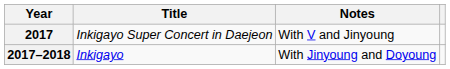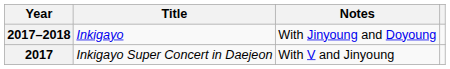 <table class="wikitable plainrowheaders sortable">
 <tr>
 <th scope="col">Year</th>
 <th scope="col">Title</th>
 <th scope="col">Notes</th>
 <th class="unsortable"></th>
 </tr>
 <tr>
+<th scope="row">2017–2018</th>
+<td><em><a href='#'>Inkigayo</a></em></td>
+<td>With <a href='#'>Jinyoung</a> and <a href='#'>Doyoung</a></td>
+<td style="text-align:center"></td>
+</tr>
+<tr>
 <th scope="row">2017</th>
 <td><em>Inkigayo Super Concert in Daejeon</em></td>
 <td>With <a href='#'>V</a> and Jinyoung</td>
 <td style="text-align:center"></td>
 </tr>
-<tr>
-<th scope="row">2017–2018</th>
-<td><em><a href='#'>Inkigayo</a></em></td>
-<td>With <a href='#'>Jinyoung</a> and <a href='#'>Doyoung</a></td>
-<td style="text-align:center"></td>
-</tr>
 </table>
